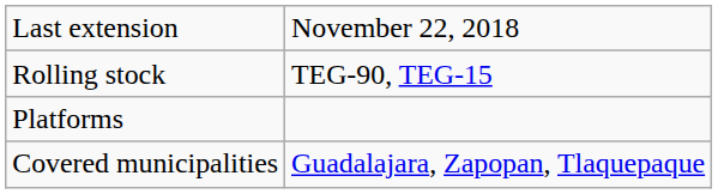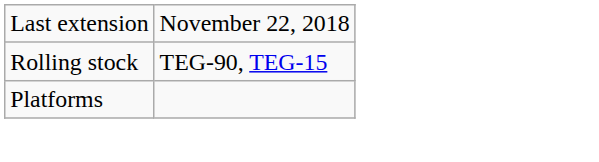 <table class="wikitable left">
 <tr>
 <td>Last extension</td>
 <td>November 22, 2018</td>
 </tr>
 <tr>
 <td>Rolling stock</td>
 <td>TEG-90, <a href='#'>TEG-15</a></td>
 </tr>
 <tr>
 <td>Platforms</td>
 <td></td>
 </tr>
-<tr>
-<td>Covered municipalities</td>
-<td><a href='#'>Guadalajara</a>, <a href='#'>Zapopan</a>, <a href='#'>Tlaquepaque</a></td>
-</tr>
 </table>
